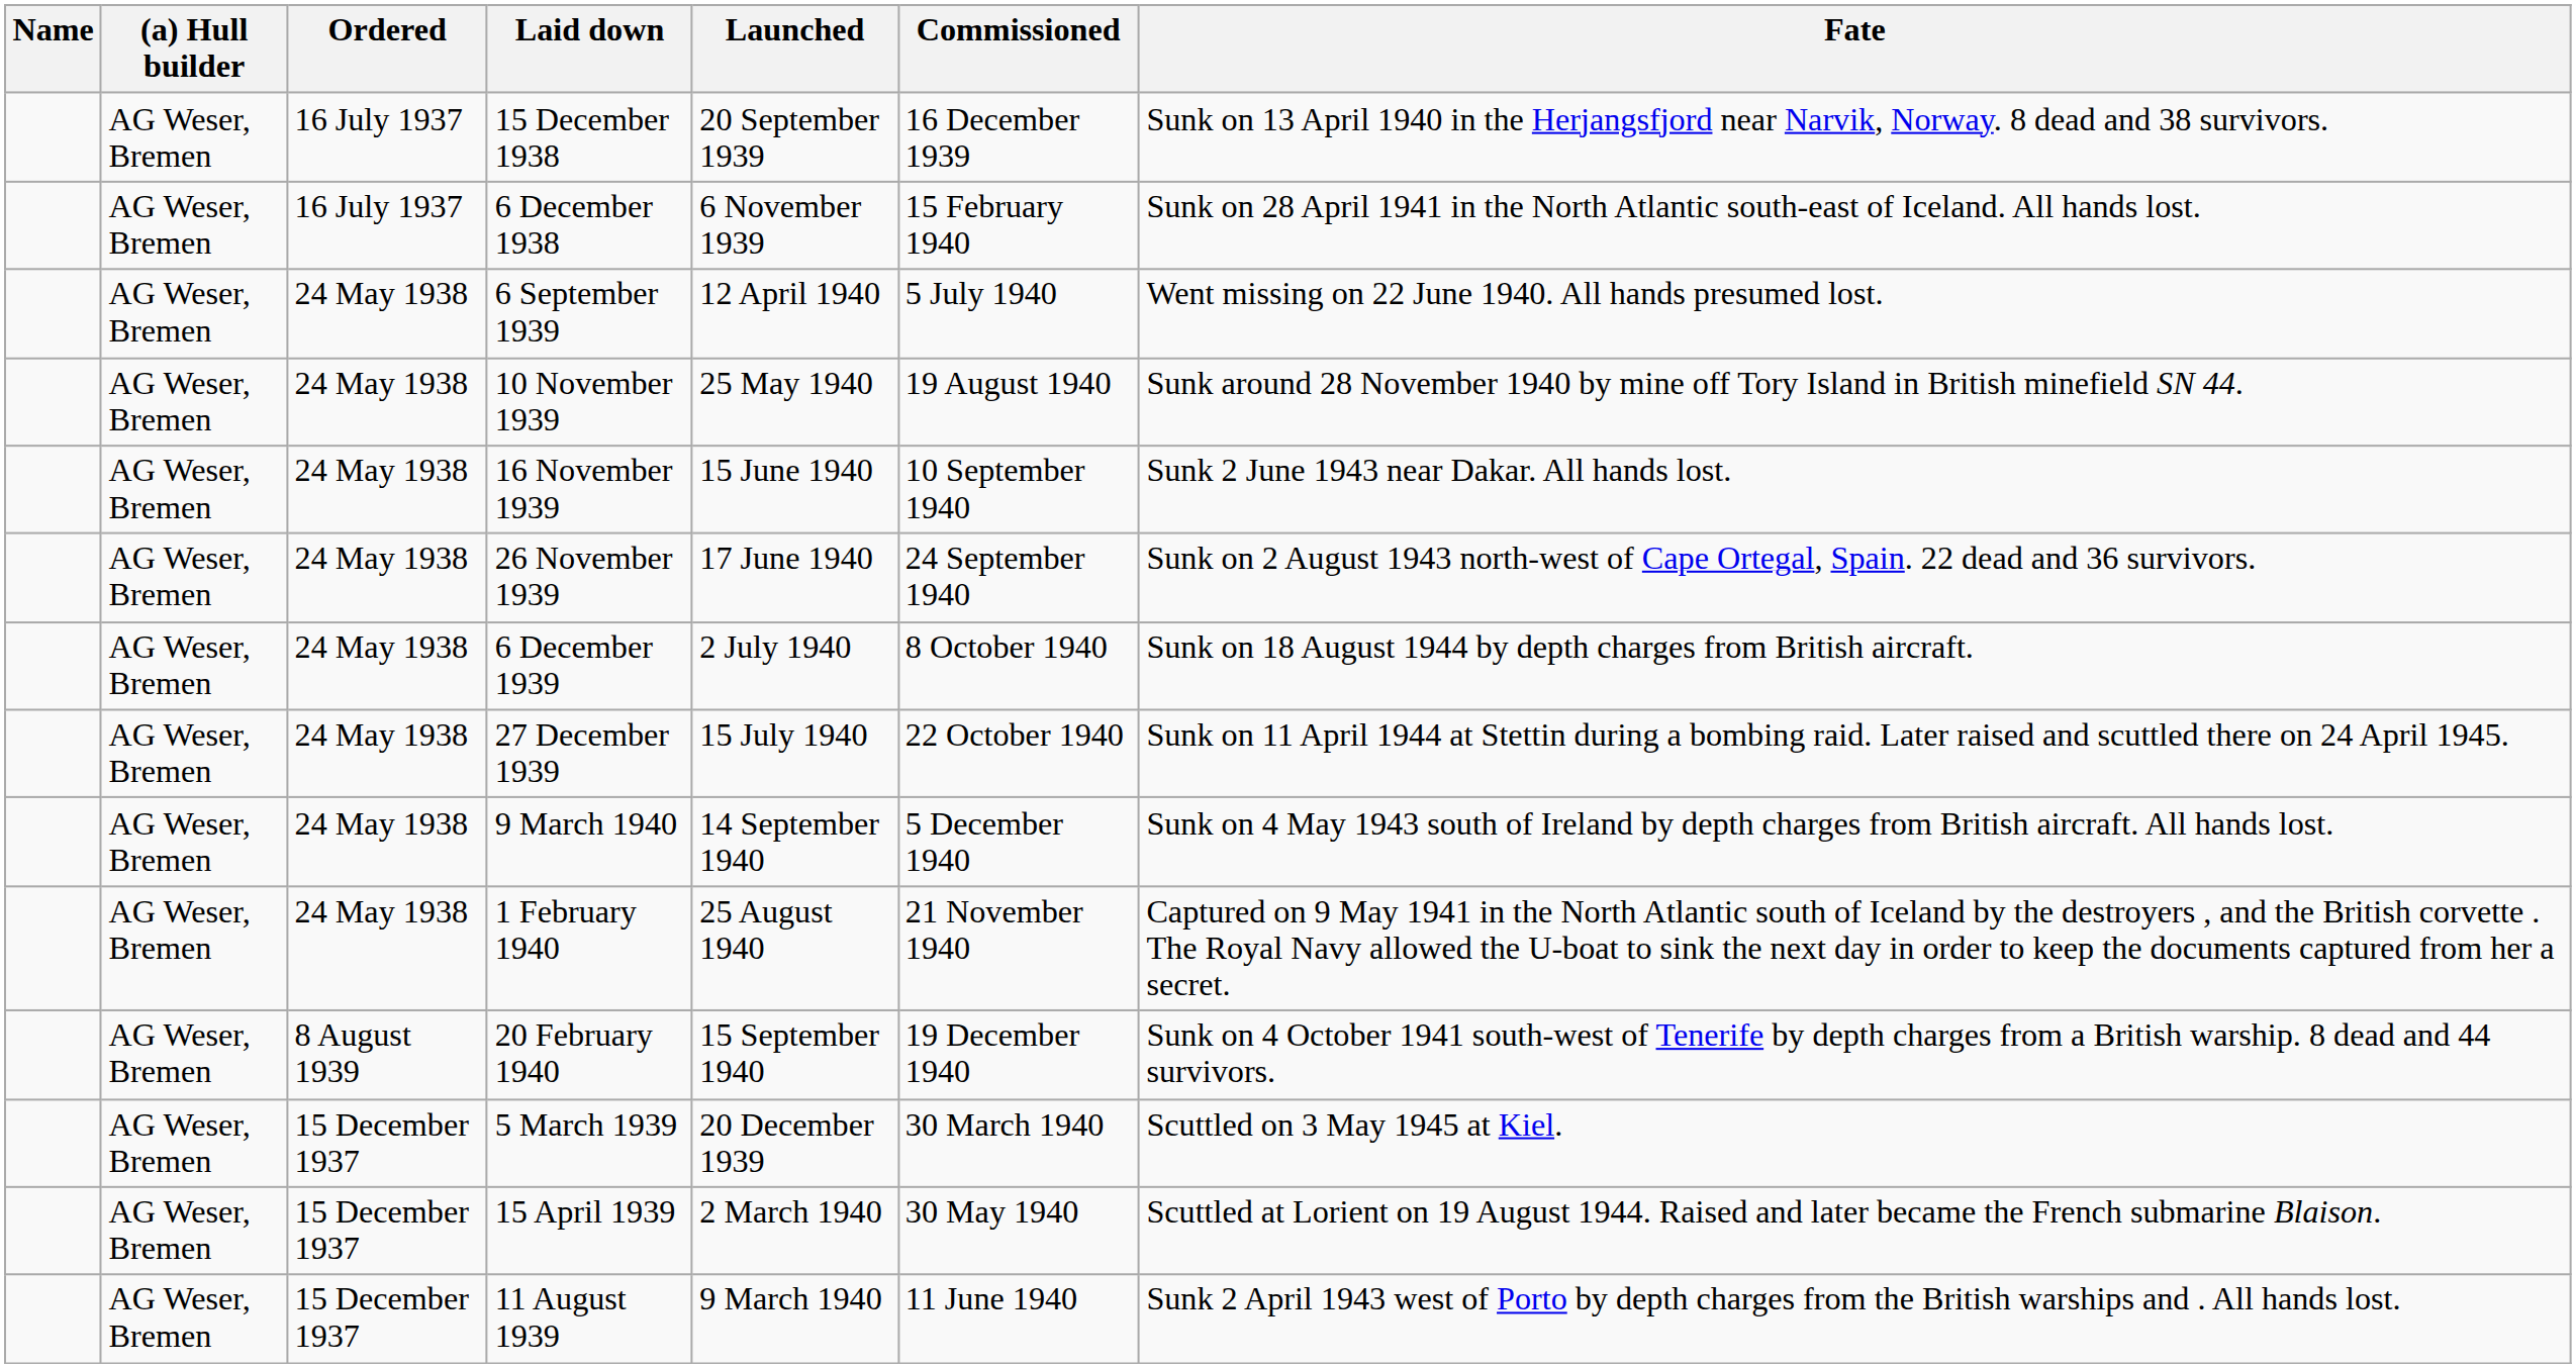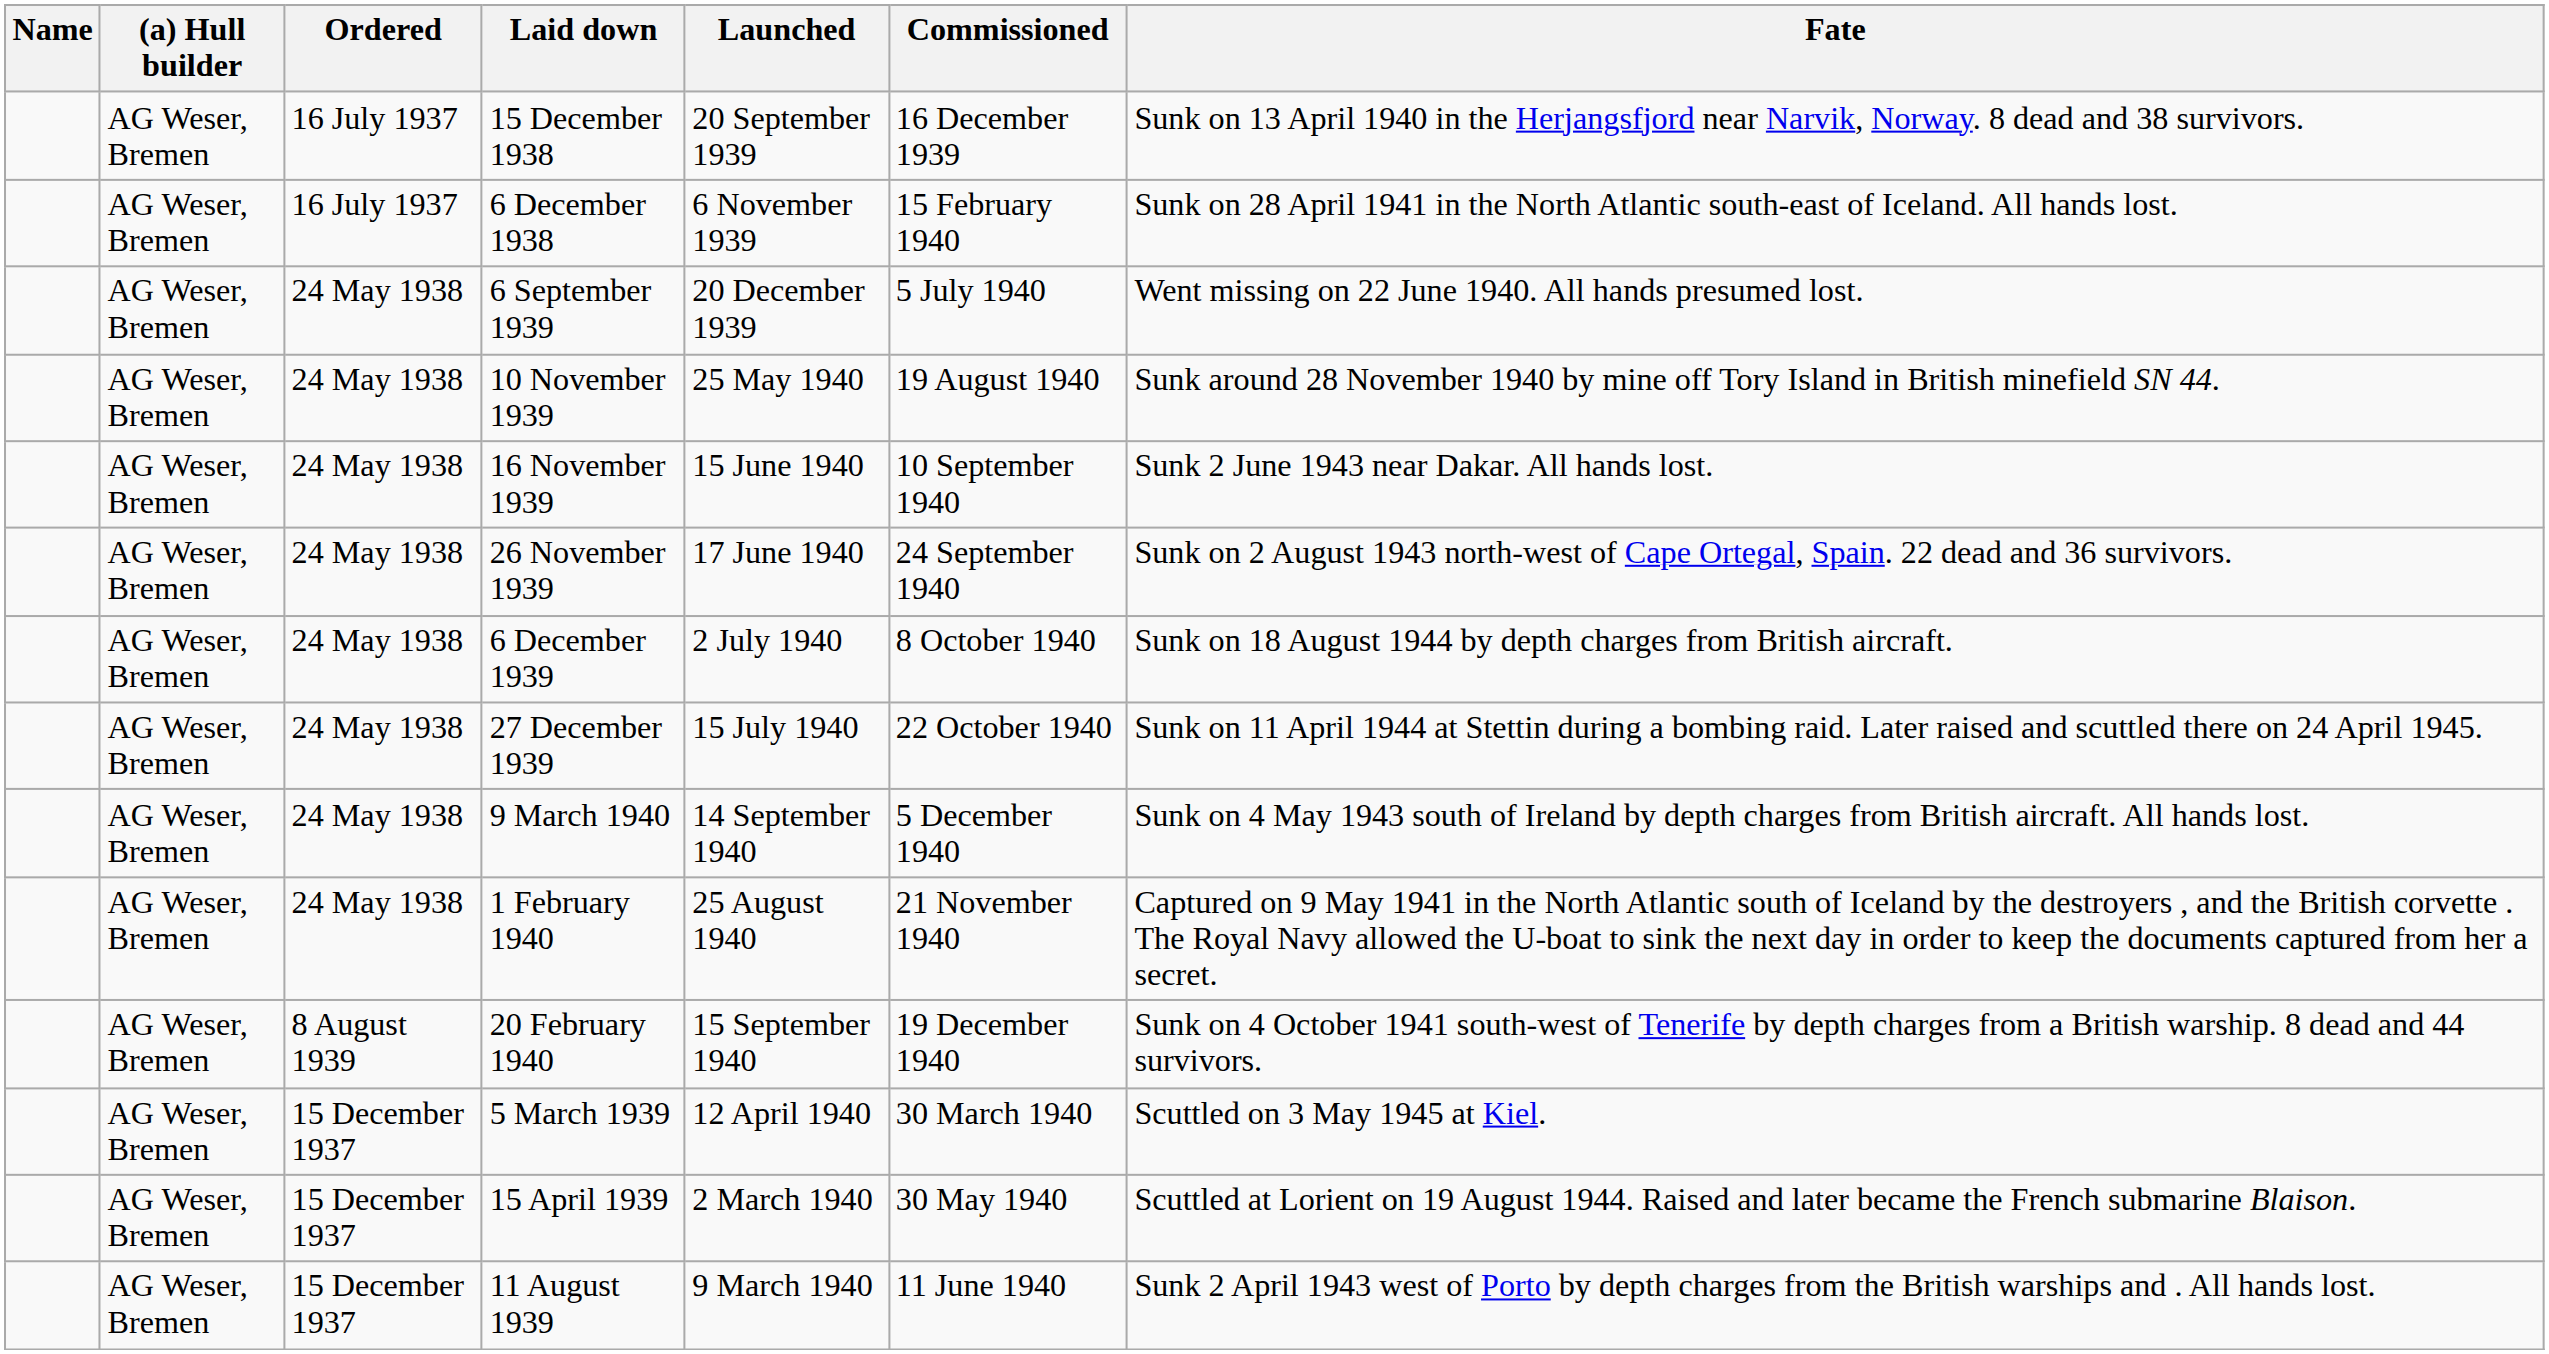 <table class="wikitable sortable" style="margin: 1em auto 1em auto;">
 <tr valign=top>
 <th>Name</th>
 <th>(a) Hull builder</th>
 <th>Ordered</th>
 <th>Laid down</th>
 <th>Launched</th>
 <th>Commissioned</th>
 <th>Fate</th>
 </tr>
 <tr valign=top>
 <td></td>
 <td>AG Weser, Bremen</td>
 <td>16 July 1937</td>
 <td>15 December 1938</td>
 <td>20 September 1939</td>
 <td>16 December 1939</td>
 <td>Sunk on 13 April 1940 in the <a href='#'>Herjangsfjord</a> near <a href='#'>Narvik</a>, <a href='#'>Norway</a>. 8 dead and 38 survivors.</td>
 </tr>
 <tr valign=top>
 <td></td>
 <td>AG Weser, Bremen</td>
 <td>16 July 1937</td>
 <td>6 December 1938</td>
 <td>6 November 1939</td>
 <td>15 February 1940</td>
 <td>Sunk on 28 April 1941 in the North Atlantic south-east of Iceland. All hands lost.</td>
 </tr>
 <tr valign=top>
 <td></td>
 <td>AG Weser, Bremen</td>
 <td>24 May 1938</td>
 <td>6 September 1939</td>
-<td>12 April 1940</td>
+<td>20 December 1939</td>
 <td>5 July 1940</td>
 <td>Went missing on 22 June 1940. All hands presumed lost.</td>
 </tr>
 <tr valign=top>
 <td></td>
 <td>AG Weser, Bremen</td>
 <td>24 May 1938</td>
 <td>10 November 1939</td>
 <td>25 May 1940</td>
 <td>19 August 1940</td>
 <td>Sunk around 28 November 1940 by mine off Tory Island in British minefield <em>SN 44</em>.</td>
 </tr>
 <tr valign=top>
 <td></td>
 <td>AG Weser, Bremen</td>
 <td>24 May 1938</td>
 <td>16 November 1939</td>
 <td>15 June 1940</td>
 <td>10 September 1940</td>
 <td>Sunk 2 June 1943 near Dakar. All hands lost.</td>
 </tr>
 <tr valign=top>
 <td></td>
 <td>AG Weser, Bremen</td>
 <td>24 May 1938</td>
 <td>26 November 1939</td>
 <td>17 June 1940</td>
 <td>24 September 1940</td>
 <td>Sunk on 2 August 1943 north-west of <a href='#'>Cape Ortegal</a>, <a href='#'>Spain</a>. 22 dead and 36 survivors.</td>
 </tr>
 <tr valign=top>
 <td></td>
 <td>AG Weser, Bremen</td>
 <td>24 May 1938</td>
 <td>6 December 1939</td>
 <td>2 July 1940</td>
 <td>8 October 1940</td>
 <td>Sunk on 18 August 1944 by depth charges from British aircraft.</td>
 </tr>
 <tr valign=top>
 <td></td>
 <td>AG Weser, Bremen</td>
 <td>24 May 1938</td>
 <td>27 December 1939</td>
 <td>15 July 1940</td>
 <td>22 October 1940</td>
 <td>Sunk on 11 April 1944 at Stettin during a bombing raid. Later raised and scuttled there on 24 April 1945.</td>
 </tr>
 <tr valign=top>
 <td></td>
 <td>AG Weser, Bremen</td>
 <td>24 May 1938</td>
 <td>9 March 1940</td>
 <td>14 September 1940</td>
 <td>5 December 1940</td>
 <td>Sunk on 4 May 1943 south of Ireland by depth charges from British aircraft. All hands lost.</td>
 </tr>
 <tr valign=top>
 <td></td>
 <td>AG Weser, Bremen</td>
 <td>24 May 1938</td>
 <td>1 February 1940</td>
 <td>25 August 1940</td>
 <td>21 November 1940</td>
 <td>Captured on 9 May 1941 in the North Atlantic south of Iceland by the destroyers ,  and the British corvette . The Royal Navy allowed the U-boat to sink the next day in order to keep the documents captured from her a secret.</td>
 </tr>
 <tr valign=top>
 <td></td>
 <td>AG Weser, Bremen</td>
 <td>8 August 1939</td>
 <td>20 February 1940</td>
 <td>15 September 1940</td>
 <td>19 December 1940</td>
 <td>Sunk on 4 October 1941 south-west of <a href='#'>Tenerife</a> by depth charges from a British warship. 8 dead and 44 survivors.</td>
 </tr>
 <tr valign=top>
 <td></td>
 <td>AG Weser, Bremen</td>
 <td>15 December 1937</td>
 <td>5 March 1939</td>
-<td>20 December 1939</td>
+<td>12 April 1940</td>
 <td>30 March 1940</td>
 <td>Scuttled on 3 May 1945 at <a href='#'>Kiel</a>.</td>
 </tr>
 <tr valign=top>
 <td></td>
 <td>AG Weser, Bremen</td>
 <td>15 December 1937</td>
 <td>15 April 1939</td>
 <td>2 March 1940</td>
 <td>30 May 1940</td>
 <td>Scuttled at Lorient on 19 August 1944. Raised and later became the French submarine <em>Blaison</em>.</td>
 </tr>
 <tr valign=top>
 <td></td>
 <td>AG Weser, Bremen</td>
 <td>15 December 1937</td>
 <td>11 August 1939</td>
 <td>9 March 1940</td>
 <td>11 June 1940</td>
 <td>Sunk 2 April 1943 west of <a href='#'>Porto</a> by depth charges from the British warships  and . All hands lost.</td>
 </tr>
 <tr>
 </tr>
 </table>
